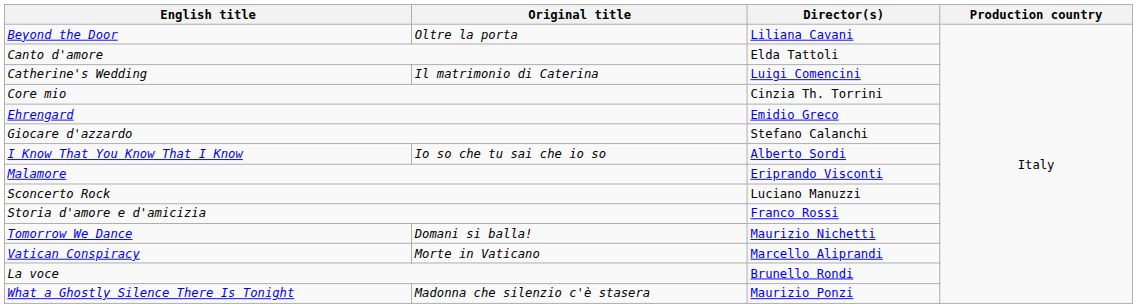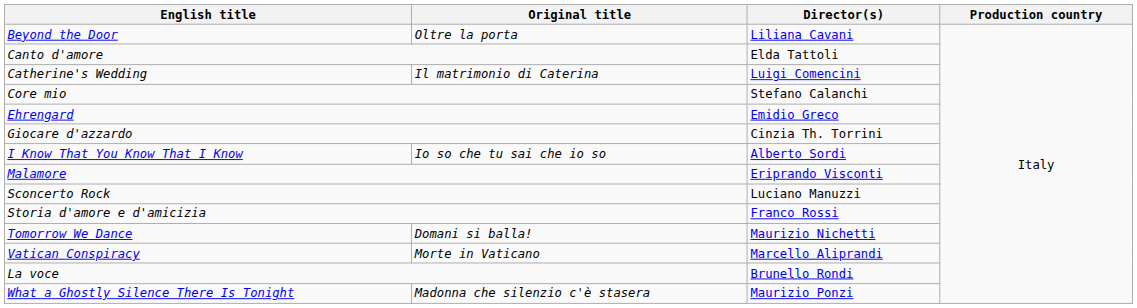 <table class="wikitable" width="95%">
 <tr>
 <th>English title</th>
 <th>Original title</th>
 <th>Director(s)</th>
 <th>Production country</th>
 </tr>
 <tr>
 <td><em><a href='#'>Beyond the Door</a></em></td>
 <td><em>Oltre la porta</em></td>
 <td><a href='#'>Liliana Cavani</a></td>
 <td rowspan="14" style="text-align: center;">Italy</td>
 </tr>
 <tr>
 <td colspan=2><em>Canto d'amore</em></td>
 <td>Elda Tattoli</td>
 </tr>
 <tr>
 <td><em>Catherine's Wedding</em></td>
 <td><em>Il matrimonio di Caterina</em></td>
 <td><a href='#'>Luigi Comencini</a></td>
 </tr>
 <tr>
 <td colspan=2><em>Core mio</em></td>
-<td>Cinzia Th. Torrini</td>
+<td>Stefano Calanchi</td>
 </tr>
 <tr>
 <td colspan=2><em><a href='#'>Ehrengard</a></em></td>
 <td><a href='#'>Emidio Greco</a></td>
 </tr>
 <tr>
 <td colspan=2><em>Giocare d'azzardo</em></td>
-<td>Stefano Calanchi</td>
+<td>Cinzia Th. Torrini</td>
 </tr>
 <tr>
 <td><em><a href='#'>I Know That You Know That I Know</a></em></td>
 <td><em>Io so che tu sai che io so</em></td>
 <td><a href='#'>Alberto Sordi</a></td>
 </tr>
 <tr>
 <td colspan=2><em><a href='#'>Malamore</a></em></td>
 <td><a href='#'>Eriprando Visconti</a></td>
 </tr>
 <tr>
 <td colspan=2><em>Sconcerto Rock</em></td>
 <td>Luciano Manuzzi</td>
 </tr>
 <tr>
 <td colspan=2><em>Storia d'amore e d'amicizia</em></td>
 <td><a href='#'>Franco Rossi</a></td>
 </tr>
 <tr>
 <td><em><a href='#'>Tomorrow We Dance</a></em></td>
 <td><em>Domani si balla!</em></td>
 <td><a href='#'>Maurizio Nichetti</a></td>
 </tr>
 <tr>
 <td><em><a href='#'>Vatican Conspiracy</a></em></td>
 <td><em>Morte in Vaticano</em></td>
 <td><a href='#'>Marcello Aliprandi</a></td>
 </tr>
 <tr>
 <td colspan=2><em>La voce </em></td>
 <td><a href='#'>Brunello Rondi</a></td>
 </tr>
 <tr>
 <td><em><a href='#'>What a Ghostly Silence There Is Tonight</a></em></td>
 <td><em>Madonna che silenzio c'è stasera</em></td>
 <td><a href='#'>Maurizio Ponzi</a></td>
 </tr>
 </table>
